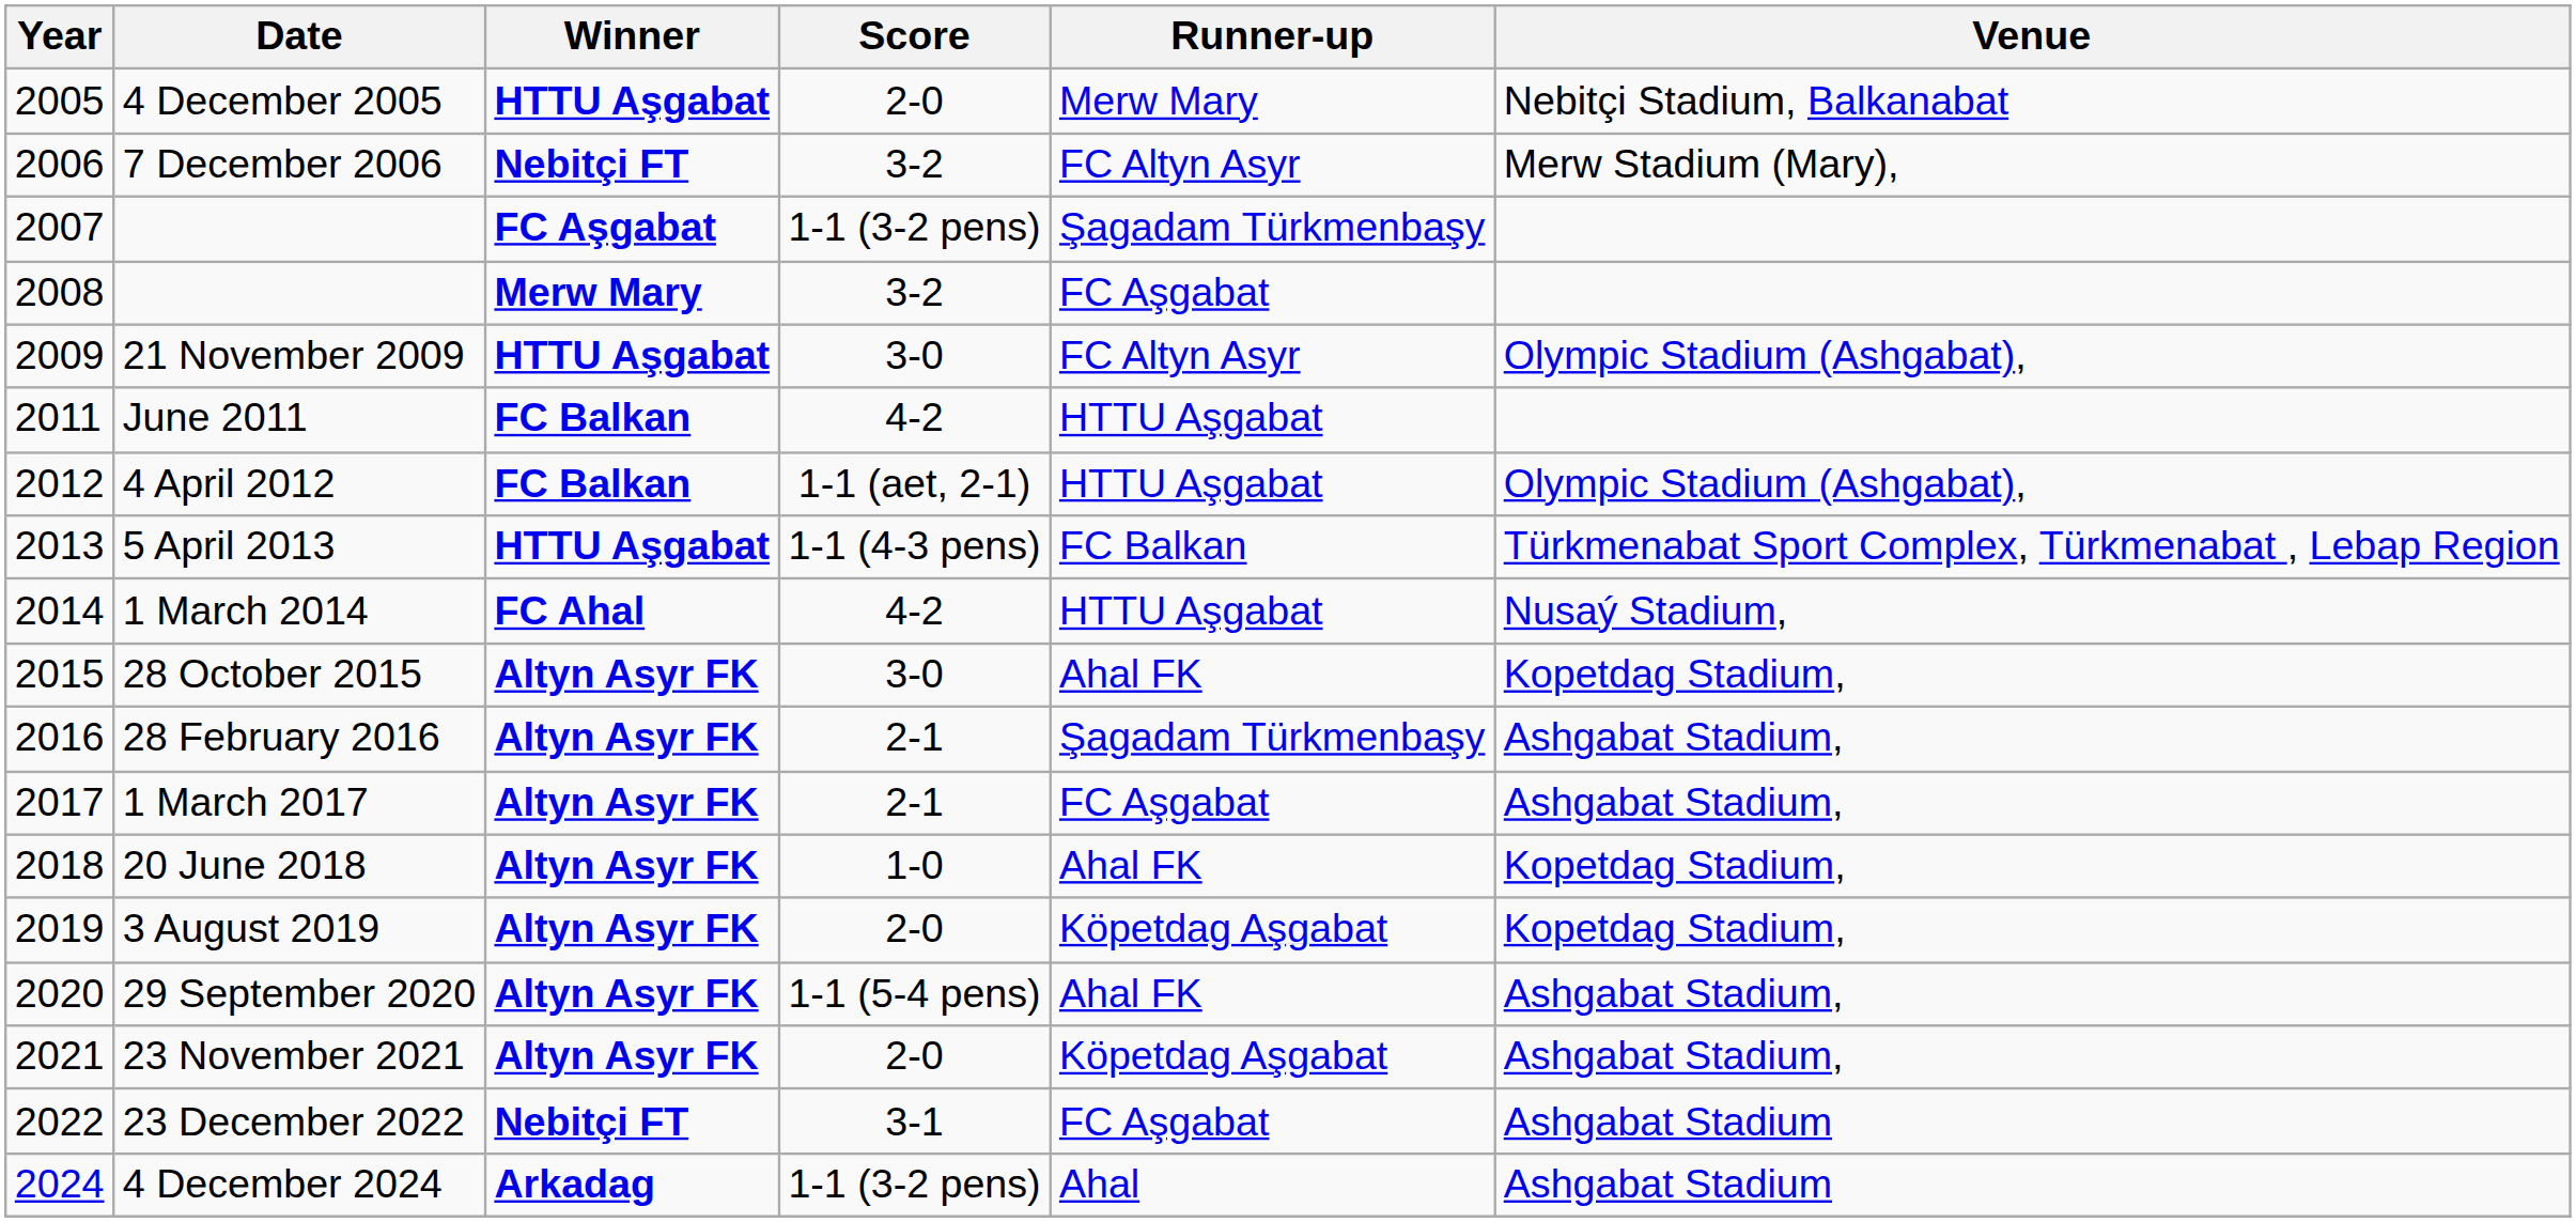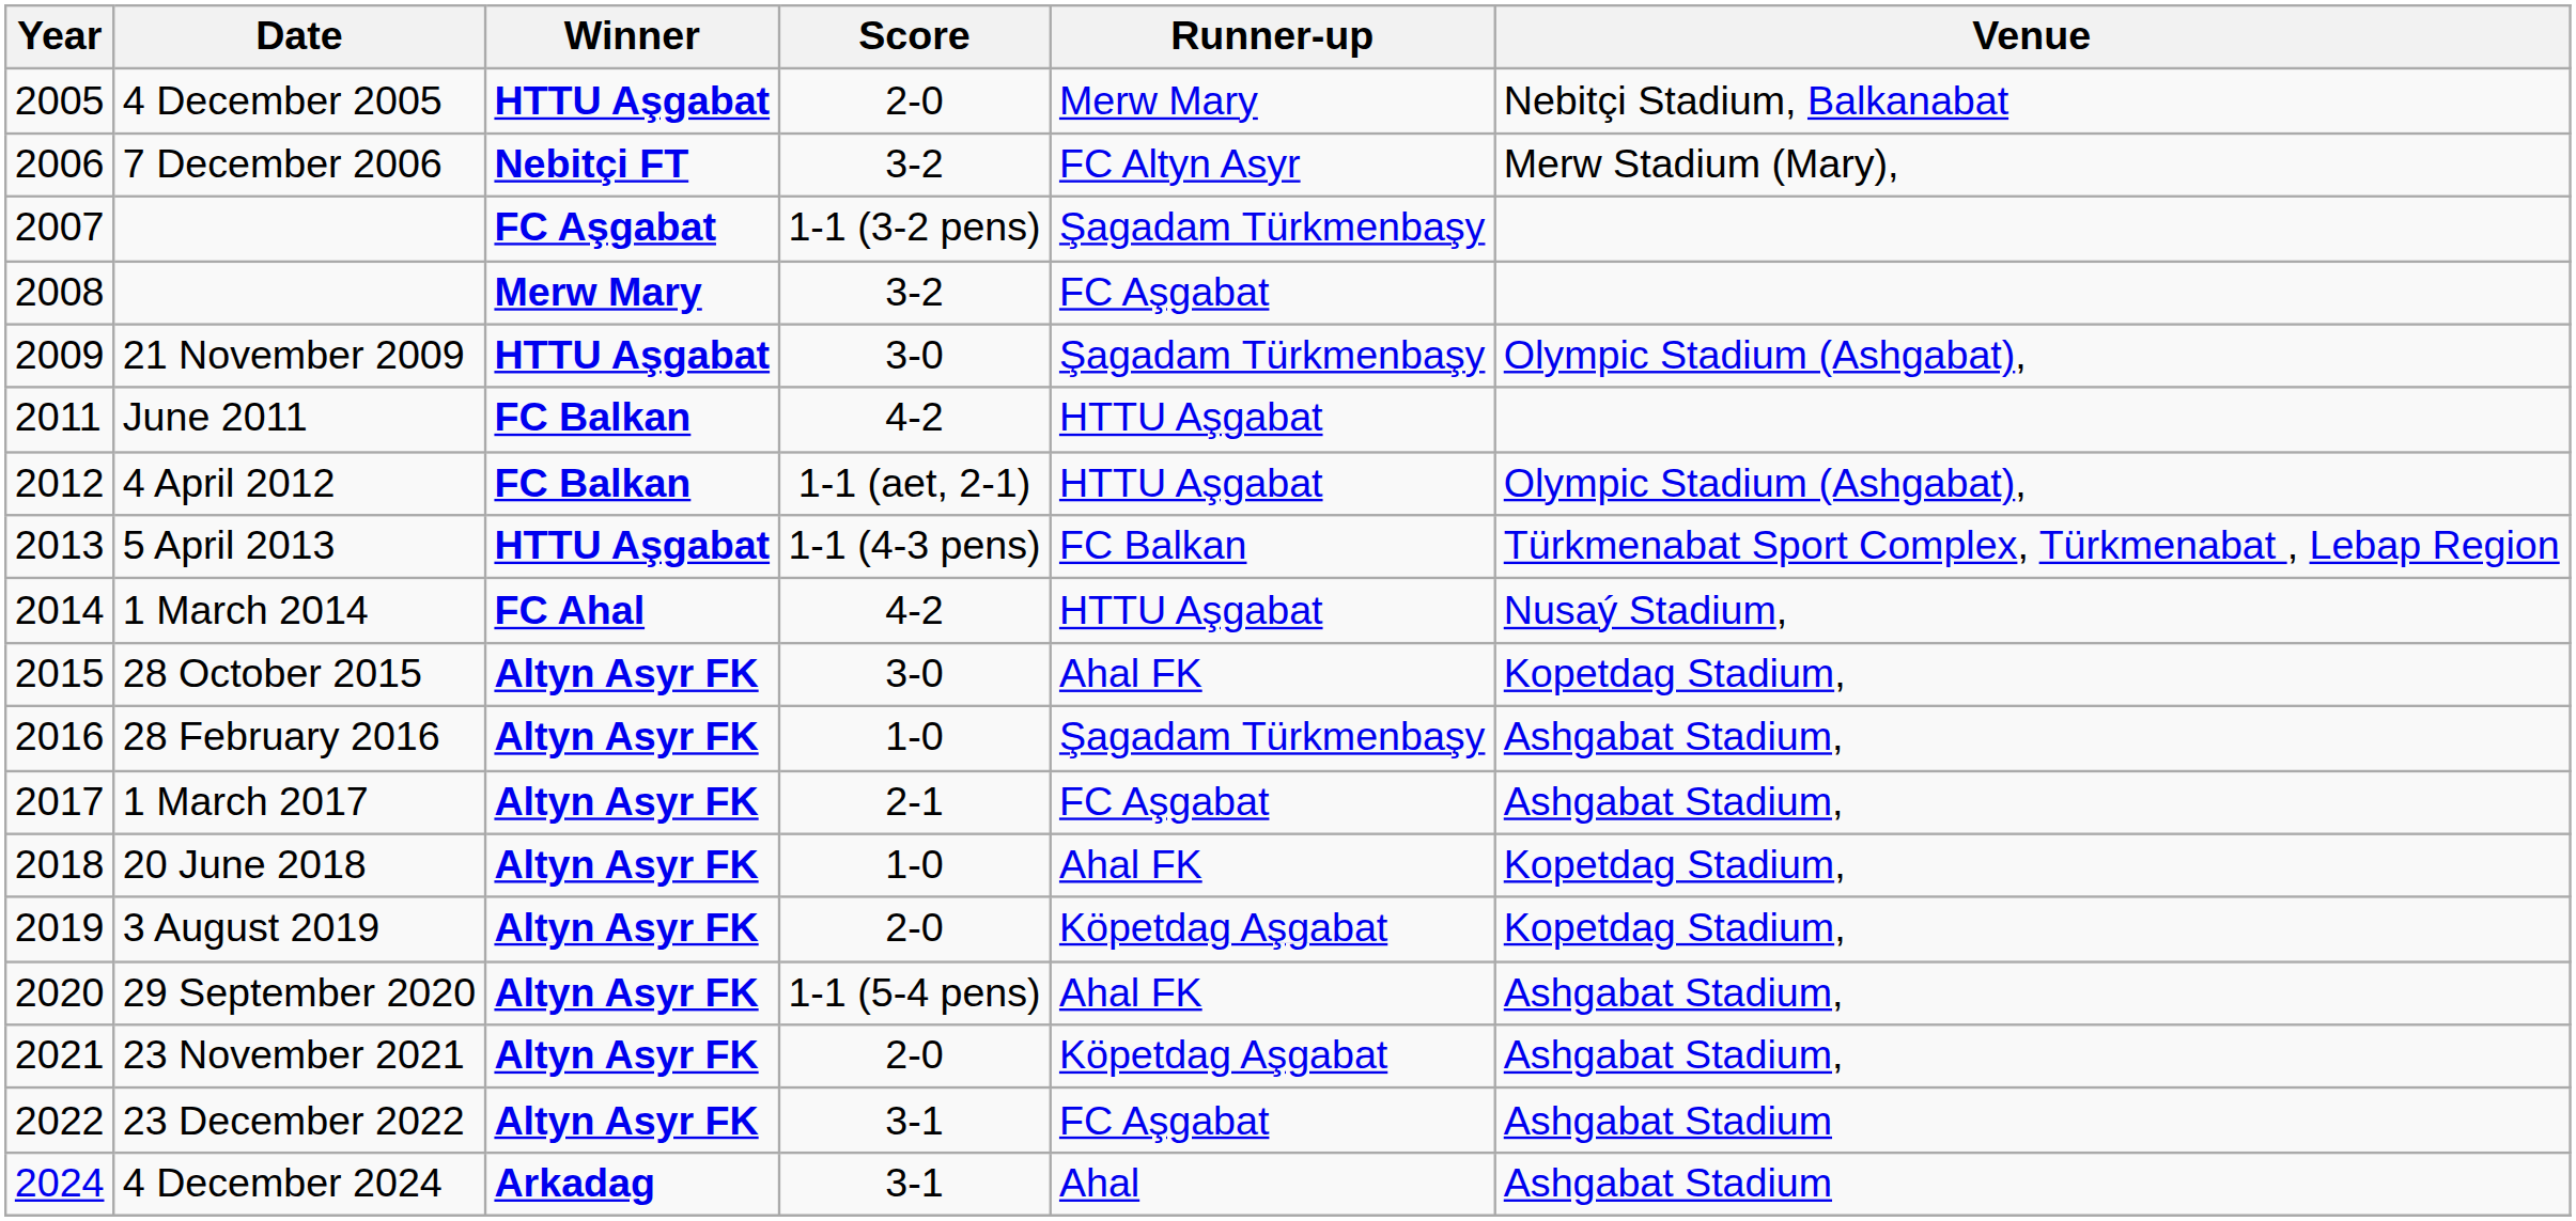 <table class="wikitable">
 <tr>
 <th>Year</th>
 <th>Date</th>
 <th>Winner</th>
 <th>Score</th>
 <th>Runner-up</th>
 <th>Venue</th>
 </tr>
 <tr>
 <td>2005</td>
 <td>4 December 2005 </td>
 <td><strong><a href='#'>HTTU Aşgabat</a></strong></td>
 <td align=center>2-0 </td>
 <td><a href='#'>Merw Mary</a></td>
 <td>Nebitçi Stadium, <a href='#'>Balkanabat</a></td>
 </tr>
 <tr>
 <td>2006</td>
 <td>7 December 2006 </td>
 <td><strong><a href='#'>Nebitçi FT</a></strong></td>
 <td align=center>3-2</td>
 <td><a href='#'>FC Altyn Asyr</a></td>
 <td>Merw Stadium (Mary),</td>
 </tr>
 <tr>
 <td>2007</td>
 <td></td>
 <td><strong><a href='#'>FC Aşgabat</a></strong></td>
 <td align=center>1-1 (3-2 pens)</td>
 <td><a href='#'>Şagadam Türkmenbaşy</a></td>
 <td></td>
 </tr>
 <tr>
 <td>2008</td>
 <td></td>
 <td><strong><a href='#'>Merw Mary</a></strong></td>
 <td align=center>3-2</td>
 <td><a href='#'>FC Aşgabat</a></td>
 <td></td>
 </tr>
 <tr>
 <td>2009</td>
 <td>21 November 2009</td>
 <td><strong><a href='#'>HTTU Aşgabat</a></strong></td>
 <td align=center>3-0</td>
-<td><a href='#'>FC Altyn Asyr</a></td>
+<td><a href='#'>Şagadam Türkmenbaşy</a></td>
 <td><a href='#'>Olympic Stadium (Ashgabat)</a>,</td>
 </tr>
 <tr>
 <td>2011</td>
 <td>June 2011</td>
 <td><strong><a href='#'>FC Balkan</a></strong></td>
 <td align=center>4-2</td>
 <td><a href='#'>HTTU Aşgabat</a></td>
 <td></td>
 </tr>
 <tr>
 <td>2012</td>
 <td>4 April 2012 </td>
 <td><strong><a href='#'>FC Balkan</a></strong></td>
 <td align=center>1-1 (aet, 2-1)</td>
 <td><a href='#'>HTTU Aşgabat</a></td>
 <td><a href='#'>Olympic Stadium (Ashgabat)</a>,</td>
 </tr>
 <tr>
 <td>2013</td>
 <td>5 April 2013</td>
 <td><strong><a href='#'>HTTU Aşgabat</a></strong></td>
 <td align=center>1-1 (4-3 pens) </td>
 <td><a href='#'>FC Balkan</a></td>
 <td><a href='#'>Türkmenabat Sport Complex</a>, <a href='#'>Türkmenabat </a>, <a href='#'>Lebap Region</a></td>
 </tr>
 <tr>
 <td>2014</td>
 <td>1 March 2014</td>
 <td><strong><a href='#'>FC Ahal</a></strong></td>
 <td align=center>4-2</td>
 <td><a href='#'>HTTU Aşgabat</a></td>
 <td><a href='#'>Nusaý Stadium</a>,</td>
 </tr>
 <tr>
 <td>2015</td>
 <td>28 October 2015</td>
 <td><strong><a href='#'>Altyn Asyr FK</a></strong></td>
 <td align=center>3-0</td>
 <td><a href='#'>Ahal FK</a></td>
 <td><a href='#'>Kopetdag Stadium</a>,</td>
 </tr>
 <tr>
 <td>2016</td>
 <td>28 February 2016</td>
 <td><strong><a href='#'>Altyn Asyr FK</a></strong></td>
-<td align=center>2-1</td>
+<td align=center>1-0</td>
 <td><a href='#'>Şagadam Türkmenbaşy</a></td>
 <td><a href='#'>Ashgabat Stadium</a>,</td>
 </tr>
 <tr>
 <td>2017</td>
 <td>1 March 2017</td>
 <td><strong><a href='#'>Altyn Asyr FK</a></strong></td>
 <td align=center>2-1</td>
 <td><a href='#'>FC Aşgabat</a></td>
 <td><a href='#'>Ashgabat Stadium</a>,</td>
 </tr>
 <tr>
 <td>2018</td>
 <td>20 June 2018</td>
 <td><strong><a href='#'>Altyn Asyr FK</a></strong></td>
 <td align=center>1-0</td>
 <td><a href='#'>Ahal FK</a></td>
 <td><a href='#'>Kopetdag Stadium</a>,</td>
 </tr>
 <tr>
 <td>2019</td>
 <td>3 August 2019</td>
 <td><strong><a href='#'>Altyn Asyr FK</a></strong></td>
 <td align=center>2-0 </td>
 <td><a href='#'>Köpetdag Aşgabat</a></td>
 <td><a href='#'>Kopetdag Stadium</a>,</td>
 </tr>
 <tr>
 <td>2020</td>
 <td>29 September 2020</td>
 <td><strong><a href='#'>Altyn Asyr FK</a></strong></td>
 <td align=center>1-1 (5-4 pens)</td>
 <td><a href='#'>Ahal FK</a></td>
 <td><a href='#'>Ashgabat Stadium</a>,</td>
 </tr>
 <tr>
 <td>2021</td>
 <td>23 November 2021 </td>
 <td><strong><a href='#'>Altyn Asyr FK</a></strong></td>
 <td align=center>2-0 </td>
 <td><a href='#'>Köpetdag Aşgabat</a></td>
 <td><a href='#'>Ashgabat Stadium</a>,</td>
 </tr>
 <tr>
 <td>2022</td>
 <td>23 December 2022</td>
-<td><strong><a href='#'>Nebitçi FT</a></strong></td>
+<td><strong><a href='#'>Altyn Asyr FK</a></strong></td>
 <td align=center>3-1 </td>
 <td><a href='#'>FC Aşgabat</a></td>
 <td><a href='#'>Ashgabat Stadium</a></td>
 </tr>
 <tr>
 <td><a href='#'>2024</a></td>
 <td>4 December 2024</td>
 <td><strong><a href='#'>Arkadag</a></strong></td>
-<td align=center>1-1 (3-2 pens)</td>
+<td align=center>3-1</td>
 <td><a href='#'>Ahal</a></td>
 <td><a href='#'>Ashgabat Stadium</a></td>
 </tr>
 <tr>
 </tr>
 </table>
